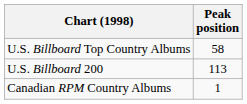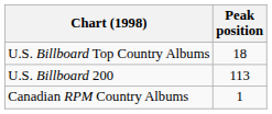 <table class="wikitable">
 <tr>
 <th>Chart (1998)</th>
 <th>Peak<br>position</th>
 </tr>
 <tr>
 <td>U.S. <em>Billboard</em> Top Country Albums</td>
-<td align="center">58</td>
+<td align="center">18</td>
 </tr>
 <tr>
 <td>U.S. <em>Billboard</em> 200</td>
 <td align="center">113</td>
 </tr>
 <tr>
 <td>Canadian <em>RPM</em> Country Albums</td>
 <td align="center">1</td>
 </tr>
 </table>
